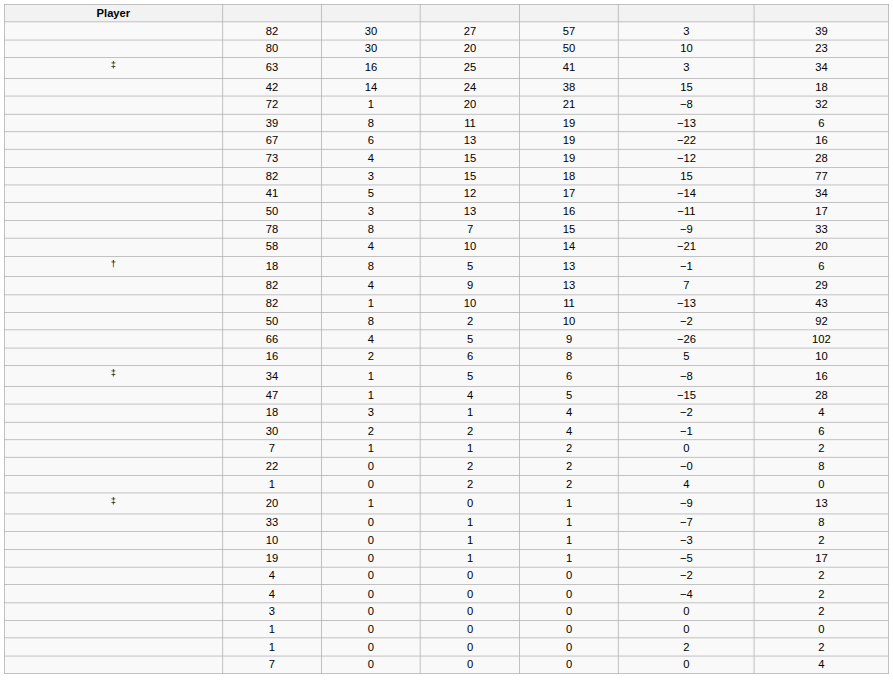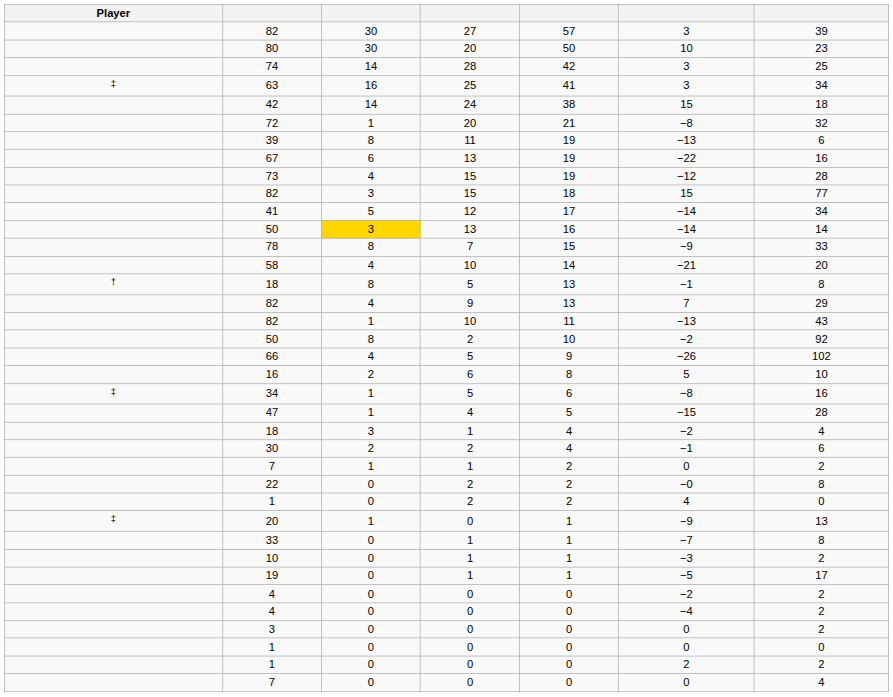 <table class="wikitable sortable" style="width:100%; text-align:center;">
 <tr>
 <th>Player</th>
 <th></th>
 <th></th>
 <th></th>
 <th></th>
 <th data-sort-type="number"></th>
 <th></th>
 </tr>
 <tr>
 <td></td>
 <td>82</td>
 <td>30</td>
 <td>27</td>
 <td>57</td>
 <td>3</td>
 <td>39</td>
 </tr>
 <tr>
 <td></td>
 <td>80</td>
 <td>30</td>
 <td>20</td>
 <td>50</td>
 <td>10</td>
 <td>23</td>
+</tr>
+<tr>
+<td></td>
+<td>74</td>
+<td>14</td>
+<td>28</td>
+<td>42</td>
+<td>3</td>
+<td>25</td>
 </tr>
 <tr>
 <td> <sup>‡</sup></td>
 <td>63</td>
 <td>16</td>
 <td>25</td>
 <td>41</td>
 <td>3</td>
 <td>34</td>
 </tr>
 <tr>
 <td></td>
 <td>42</td>
 <td>14</td>
 <td>24</td>
 <td>38</td>
 <td>15</td>
 <td>18</td>
 </tr>
 <tr>
 <td></td>
 <td>72</td>
 <td>1</td>
 <td>20</td>
 <td>21</td>
 <td>−8</td>
 <td>32</td>
 </tr>
 <tr>
 <td></td>
 <td>39</td>
 <td>8</td>
 <td>11</td>
 <td>19</td>
 <td>−13</td>
 <td>6</td>
 </tr>
 <tr>
 <td></td>
 <td>67</td>
 <td>6</td>
 <td>13</td>
 <td>19</td>
 <td>−22</td>
 <td>16</td>
 </tr>
 <tr>
 <td></td>
 <td>73</td>
 <td>4</td>
 <td>15</td>
 <td>19</td>
 <td>−12</td>
 <td>28</td>
 </tr>
 <tr>
 <td></td>
 <td>82</td>
 <td>3</td>
 <td>15</td>
 <td>18</td>
 <td>15</td>
 <td>77</td>
 </tr>
 <tr>
 <td></td>
 <td>41</td>
 <td>5</td>
 <td>12</td>
 <td>17</td>
 <td>−14</td>
 <td>34</td>
 </tr>
 <tr>
 <td></td>
 <td>50</td>
-<td>3</td>
+<td style="background: gold;">3</td>
 <td>13</td>
 <td>16</td>
-<td>−11</td>
-<td>17</td>
+<td>−14</td>
+<td>14</td>
 </tr>
 <tr>
 <td></td>
 <td>78</td>
 <td>8</td>
 <td>7</td>
 <td>15</td>
 <td>−9</td>
 <td>33</td>
 </tr>
 <tr>
 <td></td>
 <td>58</td>
 <td>4</td>
 <td>10</td>
 <td>14</td>
 <td>−21</td>
 <td>20</td>
 </tr>
 <tr>
 <td><sup>†</sup></td>
 <td>18</td>
 <td>8</td>
 <td>5</td>
 <td>13</td>
 <td>−1</td>
-<td>6</td>
+<td>8</td>
 </tr>
 <tr>
 <td></td>
 <td>82</td>
 <td>4</td>
 <td>9</td>
 <td>13</td>
 <td>7</td>
 <td>29</td>
 </tr>
 <tr>
 <td></td>
 <td>82</td>
 <td>1</td>
 <td>10</td>
 <td>11</td>
 <td>−13</td>
 <td>43</td>
 </tr>
 <tr>
 <td></td>
 <td>50</td>
 <td>8</td>
 <td>2</td>
 <td>10</td>
 <td>−2</td>
 <td>92</td>
 </tr>
 <tr>
 <td></td>
 <td>66</td>
 <td>4</td>
 <td>5</td>
 <td>9</td>
 <td>−26</td>
 <td>102</td>
 </tr>
 <tr>
 <td></td>
 <td>16</td>
 <td>2</td>
 <td>6</td>
 <td>8</td>
 <td>5</td>
 <td>10</td>
 </tr>
 <tr>
 <td><sup>‡</sup></td>
 <td>34</td>
 <td>1</td>
 <td>5</td>
 <td>6</td>
 <td>−8</td>
 <td>16</td>
 </tr>
 <tr>
 <td></td>
 <td>47</td>
 <td>1</td>
 <td>4</td>
 <td>5</td>
 <td>−15</td>
 <td>28</td>
 </tr>
 <tr>
 <td></td>
 <td>18</td>
 <td>3</td>
 <td>1</td>
 <td>4</td>
 <td>−2</td>
 <td>4</td>
 </tr>
 <tr>
 <td></td>
 <td>30</td>
 <td>2</td>
 <td>2</td>
 <td>4</td>
 <td>−1</td>
 <td>6</td>
 </tr>
 <tr>
 <td></td>
 <td>7</td>
 <td>1</td>
 <td>1</td>
 <td>2</td>
 <td>0</td>
 <td>2</td>
 </tr>
 <tr>
 <td></td>
 <td>22</td>
 <td>0</td>
 <td>2</td>
 <td>2</td>
 <td>−0</td>
 <td>8</td>
 </tr>
 <tr>
 <td></td>
 <td>1</td>
 <td>0</td>
 <td>2</td>
 <td>2</td>
 <td>4</td>
 <td>0</td>
 </tr>
 <tr>
 <td><sup>‡</sup></td>
 <td>20</td>
 <td>1</td>
 <td>0</td>
 <td>1</td>
 <td>−9</td>
 <td>13</td>
 </tr>
 <tr>
 <td></td>
 <td>33</td>
 <td>0</td>
 <td>1</td>
 <td>1</td>
 <td>−7</td>
 <td>8</td>
 </tr>
 <tr>
 <td></td>
 <td>10</td>
 <td>0</td>
 <td>1</td>
 <td>1</td>
 <td>−3</td>
 <td>2</td>
 </tr>
 <tr>
 <td></td>
 <td>19</td>
 <td>0</td>
 <td>1</td>
 <td>1</td>
 <td>−5</td>
 <td>17</td>
 </tr>
 <tr>
 <td></td>
 <td>4</td>
 <td>0</td>
 <td>0</td>
 <td>0</td>
 <td>−2</td>
 <td>2</td>
 </tr>
 <tr>
 <td></td>
 <td>4</td>
 <td>0</td>
 <td>0</td>
 <td>0</td>
 <td>−4</td>
 <td>2</td>
 </tr>
 <tr>
 <td></td>
 <td>3</td>
 <td>0</td>
 <td>0</td>
 <td>0</td>
 <td>0</td>
 <td>2</td>
 </tr>
 <tr>
 <td></td>
 <td>1</td>
 <td>0</td>
 <td>0</td>
 <td>0</td>
 <td>0</td>
 <td>0</td>
 </tr>
 <tr>
 <td></td>
 <td>1</td>
 <td>0</td>
 <td>0</td>
 <td>0</td>
 <td>2</td>
 <td>2</td>
 </tr>
 <tr>
 <td></td>
 <td>7</td>
 <td>0</td>
 <td>0</td>
 <td>0</td>
 <td>0</td>
 <td>4</td>
 </tr>
 </table>
